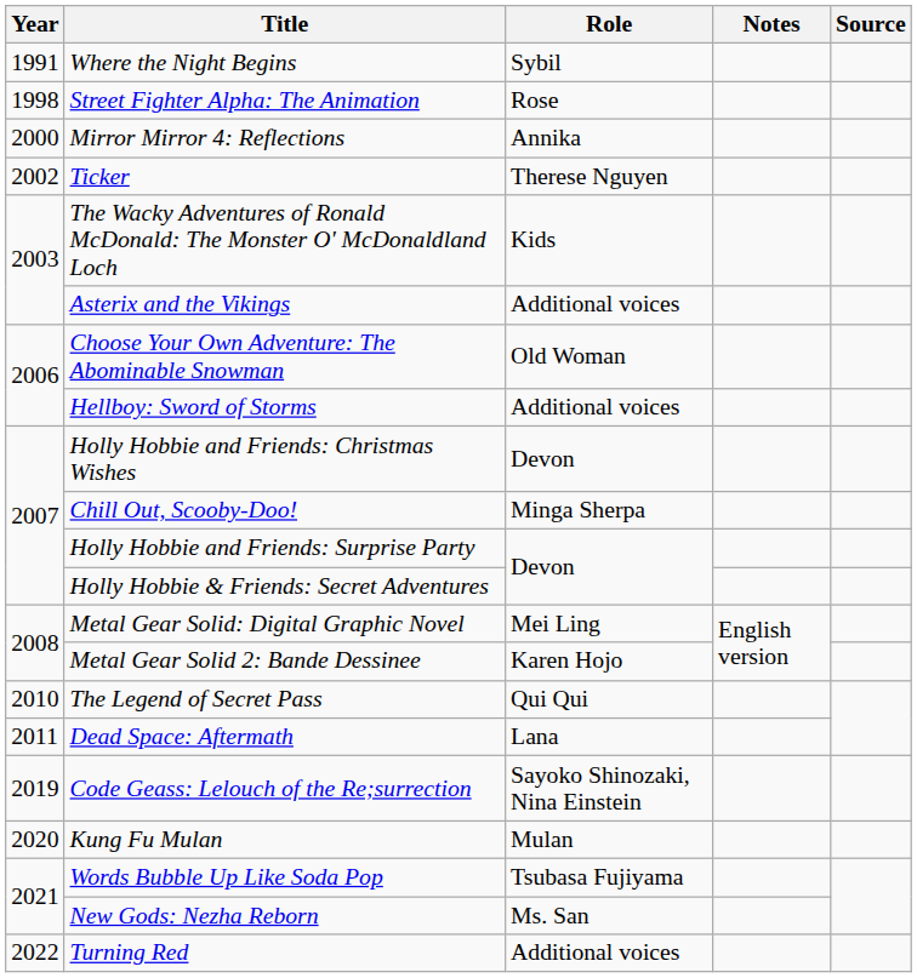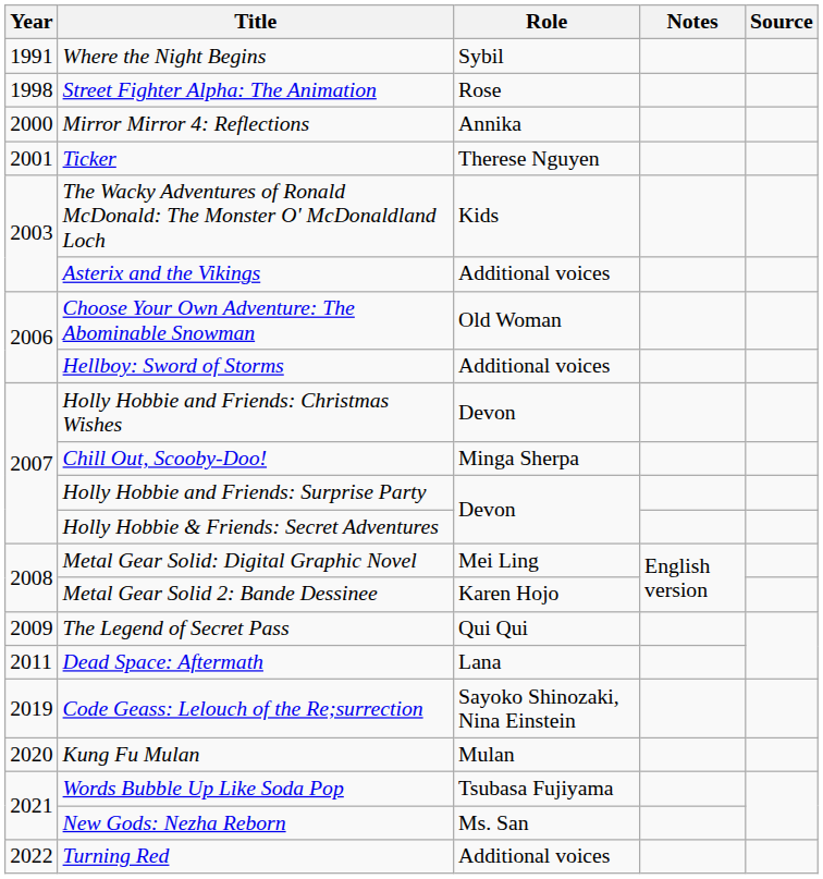 <table class="wikitable">
 <tr>
 <th>Year</th>
 <th>Title</th>
 <th>Role</th>
 <th class="unsortable">Notes</th>
 <th>Source</th>
 </tr>
 <tr>
 <td>1991</td>
 <td><em>Where the Night Begins</em></td>
 <td>Sybil</td>
 <td></td>
 <td></td>
 </tr>
 <tr>
 <td>1998</td>
 <td><em><a href='#'>Street Fighter Alpha: The Animation</a></em></td>
 <td>Rose</td>
 <td></td>
 <td></td>
 </tr>
 <tr>
 <td>2000</td>
 <td><em>Mirror Mirror 4: Reflections</em></td>
 <td>Annika</td>
 <td></td>
 <td></td>
 </tr>
 <tr>
-<td>2002</td>
+<td>2001</td>
 <td><em><a href='#'>Ticker</a></em></td>
 <td>Therese Nguyen</td>
 <td></td>
 <td></td>
 </tr>
 <tr>
 <td rowspan="2">2003</td>
 <td><em>The Wacky Adventures of Ronald McDonald: The Monster O' McDonaldland Loch</em></td>
 <td>Kids</td>
 <td></td>
 <td></td>
 </tr>
 <tr>
 <td><em><a href='#'>Asterix and the Vikings</a></em></td>
 <td>Additional voices</td>
 <td></td>
 <td></td>
 </tr>
 <tr>
 <td rowspan="2">2006</td>
 <td><em><a href='#'>Choose Your Own Adventure: The Abominable Snowman</a></em></td>
 <td>Old Woman</td>
 <td></td>
 <td></td>
 </tr>
 <tr>
 <td><em><a href='#'>Hellboy: Sword of Storms</a></em></td>
 <td>Additional voices</td>
 <td></td>
 <td></td>
 </tr>
 <tr>
 <td rowspan="4">2007</td>
 <td><em>Holly Hobbie and Friends: Christmas Wishes</em></td>
 <td>Devon</td>
 <td></td>
 <td></td>
 </tr>
 <tr>
 <td><em><a href='#'>Chill Out, Scooby-Doo!</a></em></td>
 <td>Minga Sherpa</td>
 <td></td>
 <td></td>
 </tr>
 <tr>
 <td><em>Holly Hobbie and Friends: Surprise Party</em></td>
 <td rowspan="2">Devon</td>
 <td></td>
 <td></td>
 </tr>
 <tr>
 <td><em>Holly Hobbie & Friends: Secret Adventures</em></td>
 <td></td>
 <td></td>
 </tr>
 <tr>
 <td rowspan="2">2008</td>
 <td><em>Metal Gear Solid: Digital Graphic Novel</em></td>
 <td>Mei Ling</td>
 <td rowspan="2">English version</td>
 <td></td>
 </tr>
 <tr>
 <td><em>Metal Gear Solid 2: Bande Dessinee</em></td>
 <td>Karen Hojo</td>
 <td></td>
 </tr>
 <tr>
-<td>2010</td>
+<td>2009</td>
 <td><em>The Legend of Secret Pass</em></td>
 <td>Qui Qui</td>
 <td></td>
 <td rowspan="2"></td>
 </tr>
 <tr>
 <td>2011</td>
 <td><em><a href='#'>Dead Space: Aftermath</a></em></td>
 <td>Lana</td>
 <td></td>
 </tr>
 <tr>
 <td>2019</td>
 <td><em><a href='#'>Code Geass: Lelouch of the Re;surrection</a></em></td>
 <td>Sayoko Shinozaki, Nina Einstein</td>
 <td></td>
 <td></td>
 </tr>
 <tr>
 <td>2020</td>
 <td><em>Kung Fu Mulan</em></td>
 <td>Mulan</td>
 <td></td>
 <td></td>
 </tr>
 <tr>
 <td rowspan="2">2021</td>
 <td><em><a href='#'>Words Bubble Up Like Soda Pop</a></em></td>
 <td>Tsubasa Fujiyama</td>
 <td></td>
 <td rowspan="2"></td>
 </tr>
 <tr>
 <td><em><a href='#'>New Gods: Nezha Reborn</a></em></td>
 <td>Ms. San</td>
 <td></td>
 </tr>
 <tr>
 <td>2022</td>
 <td><em><a href='#'>Turning Red</a></em></td>
 <td>Additional voices</td>
 <td></td>
 <td></td>
 </tr>
 </table>
